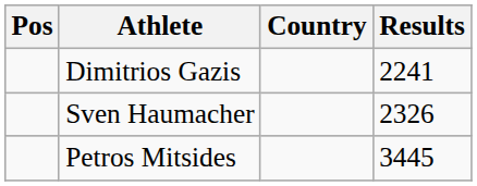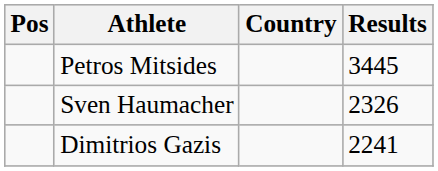 <table class="wikitable">
 <tr>
 <th>Pos</th>
 <th>Athlete</th>
 <th>Country</th>
 <th>Results</th>
 </tr>
 <tr>
 <td align="center"></td>
-<td>Dimitrios Gazis</td>
+<td>Petros Mitsides</td>
 <td></td>
-<td>2241</td>
+<td>3445</td>
 </tr>
 <tr>
 <td align="center"></td>
 <td>Sven Haumacher</td>
 <td></td>
 <td>2326</td>
 </tr>
 <tr>
 <td align="center"></td>
-<td>Petros Mitsides</td>
+<td>Dimitrios Gazis</td>
 <td></td>
-<td>3445</td>
+<td>2241</td>
 </tr>
 </table>
